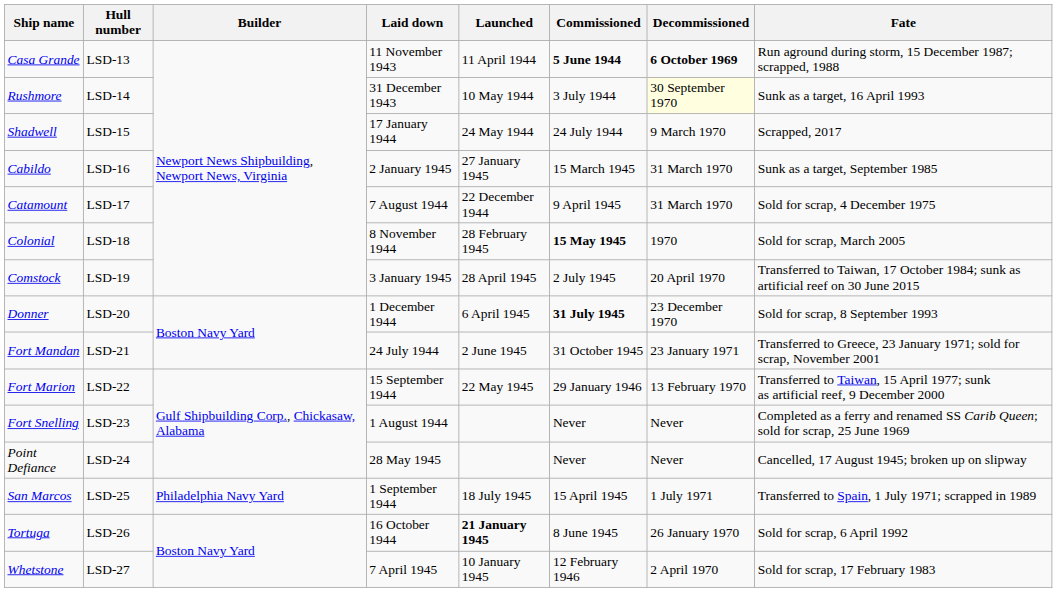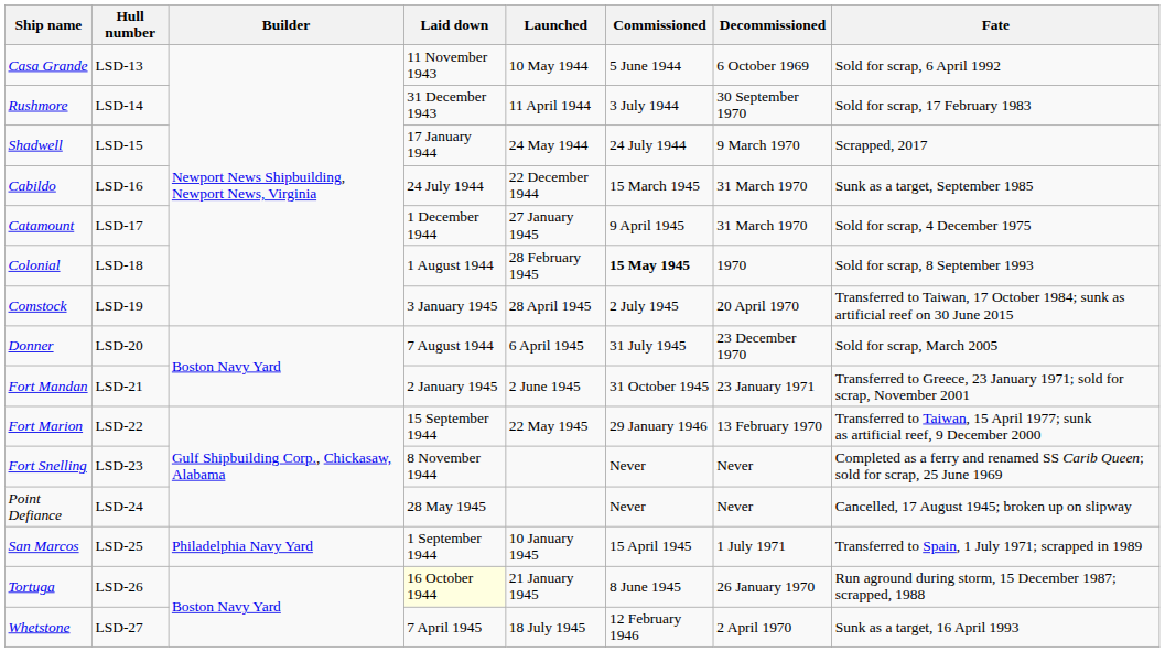 <table class="wikitable sortable">
 <tr>
 <th>Ship name</th>
 <th>Hull number</th>
 <th>Builder</th>
 <th>Laid down</th>
 <th>Launched</th>
 <th>Commissioned</th>
 <th>Decommissioned</th>
 <th>Fate</th>
 </tr>
 <tr>
 <td><a href='#'><em>Casa Grande</em></a></td>
 <td>LSD-13</td>
 <td rowspan=7><a href='#'>Newport News Shipbuilding</a>, <a href='#'>Newport News, Virginia</a></td>
 <td>11 November 1943</td>
-<td>11 April 1944</td>
-<td><strong>5 June 1944</strong></td>
-<td><strong>6 October 1969</strong></td>
-<td>Run aground during storm, 15 December 1987; scrapped, 1988</td>
+<td>10 May 1944</td>
+<td>5 June 1944</td>
+<td>6 October 1969</td>
+<td>Sold for scrap, 6 April 1992</td>
 </tr>
 <tr>
 <td><a href='#'><em>Rushmore</em></a></td>
 <td>LSD-14</td>
 <td>31 December 1943</td>
-<td>10 May 1944</td>
+<td>11 April 1944</td>
 <td>3 July 1944</td>
-<td style="background: lightyellow;">30 September 1970</td>
-<td>Sunk as a target, 16 April 1993</td>
+<td>30 September 1970</td>
+<td>Sold for scrap, 17 February 1983</td>
 </tr>
 <tr>
 <td><a href='#'><em>Shadwell</em></a></td>
 <td>LSD-15</td>
 <td>17 January 1944</td>
 <td>24 May 1944</td>
 <td>24 July 1944</td>
 <td>9 March 1970</td>
 <td>Scrapped, 2017</td>
 </tr>
 <tr>
 <td><a href='#'><em>Cabildo</em></a></td>
 <td>LSD-16</td>
-<td>2 January 1945</td>
-<td>27 January 1945</td>
+<td>24 July 1944</td>
+<td>22 December 1944</td>
 <td>15 March 1945</td>
 <td>31 March 1970</td>
 <td>Sunk as a target, September 1985</td>
 </tr>
 <tr>
 <td><a href='#'><em>Catamount</em></a></td>
 <td>LSD-17</td>
-<td>7 August 1944</td>
-<td>22 December 1944</td>
+<td>1 December 1944</td>
+<td>27 January 1945</td>
 <td>9 April 1945</td>
 <td>31 March 1970</td>
 <td>Sold for scrap, 4 December 1975</td>
 </tr>
 <tr>
 <td><a href='#'><em>Colonial</em></a></td>
 <td>LSD-18</td>
-<td>8 November 1944</td>
+<td>1 August 1944</td>
 <td>28 February 1945</td>
 <td><strong>15 May 1945</strong></td>
 <td>1970</td>
-<td>Sold for scrap, March 2005</td>
+<td>Sold for scrap, 8 September 1993</td>
 </tr>
 <tr>
 <td><a href='#'><em>Comstock</em></a></td>
 <td>LSD-19</td>
 <td>3 January 1945</td>
 <td>28 April 1945</td>
 <td>2 July 1945</td>
 <td>20 April 1970</td>
 <td>Transferred to Taiwan, 17 October 1984; sunk as artificial reef on 30 June 2015</td>
 </tr>
 <tr>
 <td><a href='#'><em>Donner</em></a></td>
 <td>LSD-20</td>
 <td rowspan=2><a href='#'>Boston Navy Yard</a></td>
-<td>1 December 1944</td>
+<td>7 August 1944</td>
 <td>6 April 1945</td>
-<td><strong>31 July 1945</strong></td>
+<td>31 July 1945</td>
 <td>23 December 1970</td>
-<td>Sold for scrap, 8 September 1993</td>
+<td>Sold for scrap, March 2005</td>
 </tr>
 <tr>
 <td><a href='#'><em>Fort Mandan</em></a></td>
 <td>LSD-21</td>
-<td>24 July 1944</td>
+<td>2 January 1945</td>
 <td>2 June 1945</td>
 <td>31 October 1945</td>
 <td>23 January 1971</td>
 <td>Transferred to Greece, 23 January 1971; sold for scrap, November 2001</td>
 </tr>
 <tr>
 <td><a href='#'><em>Fort Marion</em></a></td>
 <td>LSD-22</td>
 <td rowspan=3><a href='#'>Gulf Shipbuilding Corp.</a>, <a href='#'>Chickasaw, Alabama</a></td>
 <td>15 September 1944</td>
 <td>22 May 1945</td>
 <td>29 January 1946</td>
 <td>13 February 1970</td>
 <td>Transferred to <a href='#'>Taiwan</a>, 15 April 1977; sunk as artificial reef, 9 December 2000</td>
 </tr>
 <tr>
 <td><a href='#'><em>Fort Snelling</em></a></td>
 <td>LSD-23</td>
-<td>1 August 1944</td>
+<td>8 November 1944</td>
 <td></td>
 <td>Never</td>
 <td>Never</td>
 <td>Completed as a ferry and renamed SS <em>Carib Queen</em>; sold for scrap, 25 June 1969</td>
 </tr>
 <tr>
 <td><em>Point Defiance</em></td>
 <td>LSD-24</td>
 <td>28 May 1945</td>
 <td></td>
 <td>Never</td>
 <td>Never</td>
 <td>Cancelled, 17 August 1945; broken up on slipway</td>
 </tr>
 <tr>
 <td><a href='#'><em>San Marcos</em></a></td>
 <td>LSD-25</td>
 <td><a href='#'>Philadelphia Navy Yard</a></td>
 <td>1 September 1944</td>
-<td>18 July 1945</td>
+<td>10 January 1945</td>
 <td>15 April 1945</td>
 <td>1 July 1971</td>
 <td>Transferred to <a href='#'>Spain</a>, 1 July 1971; scrapped in 1989</td>
 </tr>
 <tr>
 <td><a href='#'><em>Tortuga</em></a></td>
 <td>LSD-26</td>
 <td rowspan=2><a href='#'>Boston Navy Yard</a></td>
-<td>16 October 1944</td>
-<td><strong>21 January 1945</strong></td>
+<td style="background: lightyellow;">16 October 1944</td>
+<td>21 January 1945</td>
 <td>8 June 1945</td>
 <td>26 January 1970</td>
-<td>Sold for scrap, 6 April 1992</td>
+<td>Run aground during storm, 15 December 1987; scrapped, 1988</td>
 </tr>
 <tr>
 <td><a href='#'><em>Whetstone</em></a></td>
 <td>LSD-27</td>
 <td>7 April 1945</td>
-<td>10 January 1945</td>
+<td>18 July 1945</td>
 <td>12 February 1946</td>
 <td>2 April 1970</td>
-<td>Sold for scrap, 17 February 1983</td>
+<td>Sunk as a target, 16 April 1993</td>
 </tr>
 </table>
